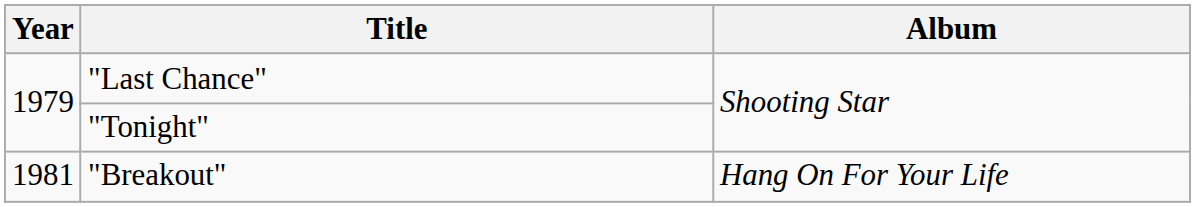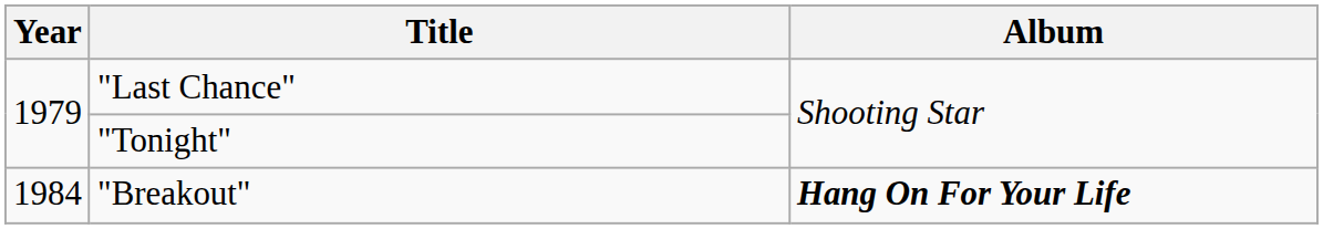 <table class="wikitable">
 <tr>
 <th rowspan="1">Year</th>
 <th rowspan="1" style="width:20em;">Title</th>
 <th rowspan="1" style="width:15em;">Album</th>
 </tr>
 <tr>
 <td rowspan="2">1979</td>
 <td>"Last Chance"</td>
 <td rowspan="2"><em>Shooting Star</em></td>
 </tr>
 <tr>
 <td>"Tonight"</td>
 </tr>
 <tr>
-<td rowspan="1">1981</td>
+<td rowspan="1">1984</td>
 <td>"Breakout"</td>
-<td><em>Hang On For Your Life</em></td>
+<td><strong><em>Hang On For Your Life</em></strong></td>
 </tr>
 </table>
